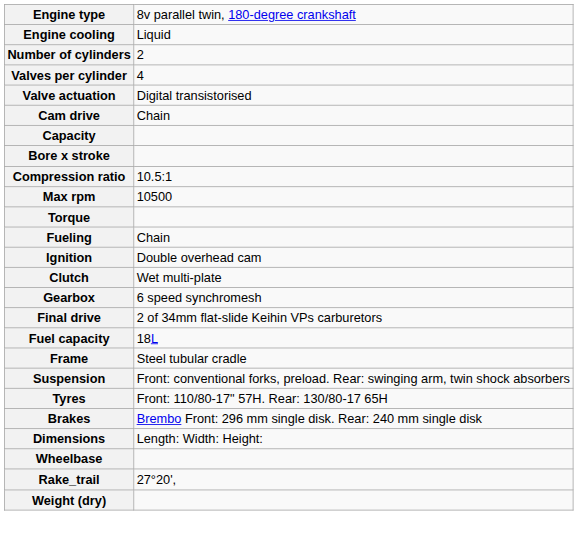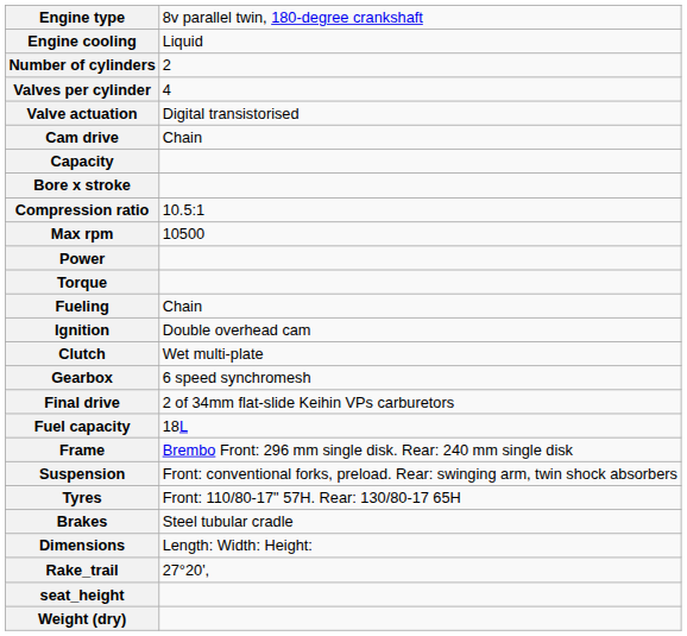 <table class="wikitable" style="font-size:95%;">
 <tr>
 <th>Engine type</th>
 <td>8v parallel twin, <a href='#'>180-degree crankshaft</a></td>
 </tr>
 <tr>
 <th>Engine cooling</th>
 <td>Liquid</td>
 </tr>
 <tr>
 <th>Number of cylinders</th>
 <td>2</td>
 </tr>
 <tr>
 <th>Valves per cylinder</th>
 <td>4</td>
 </tr>
 <tr>
 <th>Valve actuation</th>
 <td>Digital transistorised</td>
 </tr>
 <tr>
 <th>Cam drive</th>
 <td>Chain</td>
 </tr>
 <tr>
 <th>Capacity</th>
 <td></td>
 </tr>
 <tr>
 <th>Bore x stroke</th>
 <td></td>
 </tr>
 <tr>
 <th>Compression ratio</th>
 <td>10.5:1</td>
 </tr>
 <tr>
 <th>Max rpm</th>
 <td>10500</td>
 </tr>
 <tr>
+<th>Power</th>
+<td></td>
+</tr>
+<tr>
 <th>Torque</th>
 <td></td>
 </tr>
 <tr>
 <th>Fueling</th>
 <td>Chain</td>
 </tr>
 <tr>
 <th>Ignition</th>
 <td>Double overhead cam</td>
 </tr>
 <tr>
 <th>Clutch</th>
 <td>Wet multi-plate</td>
 </tr>
 <tr>
 <th>Gearbox</th>
 <td>6 speed synchromesh</td>
 </tr>
 <tr>
 <th>Final drive</th>
 <td>2 of 34mm flat-slide Keihin VPs carburetors</td>
 </tr>
 <tr>
 <th>Fuel capacity</th>
 <td>18<a href='#'>L</a></td>
 </tr>
 <tr>
 <th>Frame</th>
-<td>Steel tubular cradle</td>
+<td><a href='#'>Brembo</a> Front: 296 mm single disk. Rear: 240 mm single disk</td>
 </tr>
 <tr>
 <th>Suspension</th>
 <td>Front: conventional forks, preload. Rear: swinging arm, twin shock absorbers</td>
 </tr>
 <tr>
 <th>Tyres</th>
 <td>Front: 110/80-17" 57H. Rear: 130/80-17 65H</td>
 </tr>
 <tr>
 <th>Brakes</th>
-<td><a href='#'>Brembo</a> Front: 296 mm single disk. Rear: 240 mm single disk</td>
+<td>Steel tubular cradle</td>
 </tr>
 <tr>
 <th>Dimensions</th>
 <td>Length:  Width: Height:</td>
 </tr>
 <tr>
-<th>Wheelbase</th>
-<td></td>
+<th>Rake_trail</th>
+<td>27°20', </td>
 </tr>
 <tr>
-<th>Rake_trail</th>
-<td>27°20', </td>
+<th>seat_height</th>
+<td></td>
 </tr>
 <tr>
 <th>Weight (dry)</th>
 <td></td>
 </tr>
 </table>
